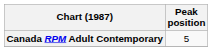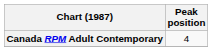 <table class="wikitable sortable plainrowheaders" style="text-align:center">
 <tr>
 <th scope="col">Chart (1987)</th>
 <th scope="col">Peak<br>position</th>
 </tr>
 <tr>
 <th scope="row">Canada <em><a href='#'>RPM</a></em> Adult Contemporary</th>
-<td style="text-align:center;">5</td>
+<td style="text-align:center;">4</td>
 </tr>
 <tr>
 </tr>
 <tr>
 </tr>
 <tr>
 </tr>
 <tr>
 </tr>
 </table>
